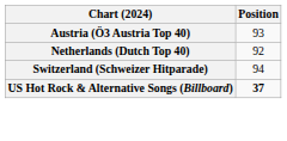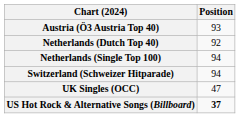 <table class="wikitable sortable plainrowheaders" style="text-align:center">
 <tr>
 <th scope="col">Chart (2024)</th>
 <th scope="col">Position</th>
 </tr>
 <tr>
 <th scope="row">Austria (Ö3 Austria Top 40)</th>
 <td>93</td>
 </tr>
 <tr>
 <th scope="row">Netherlands (Dutch Top 40)</th>
 <td>92</td>
 </tr>
 <tr>
+<th scope="row">Netherlands (Single Top 100)</th>
+<td>94</td>
+</tr>
+<tr>
 <th scope="row">Switzerland (Schweizer Hitparade)</th>
 <td>94</td>
+</tr>
+<tr>
+<th scope="row">UK Singles (OCC)</th>
+<td>47</td>
 </tr>
 <tr>
 <th scope="row">US Hot Rock & Alternative Songs (<em>Billboard</em>)</th>
 <td><strong>37</strong></td>
 </tr>
 </table>
